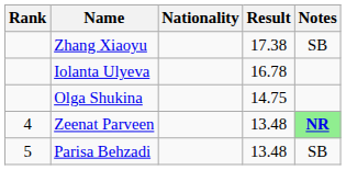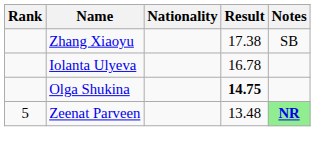 <table class="wikitable sortable" style="text-align:center;font-size:95%">
 <tr>
 <th>Rank</th>
 <th>Name</th>
 <th>Nationality</th>
 <th>Result</th>
 <th>Notes</th>
 </tr>
 <tr>
 <td></td>
 <td style="text-align:left;"><a href='#'>Zhang Xiaoyu</a></td>
 <td style="text-align:left;"></td>
 <td>17.38</td>
 <td>SB</td>
 </tr>
 <tr>
 <td></td>
 <td style="text-align:left;"><a href='#'>Iolanta Ulyeva</a></td>
 <td style="text-align:left;"></td>
 <td>16.78</td>
 <td></td>
 </tr>
 <tr>
 <td></td>
 <td style="text-align:left;"><a href='#'>Olga Shukina</a></td>
 <td style="text-align:left;"></td>
-<td>14.75</td>
+<td><strong>14.75</strong></td>
 <td></td>
 </tr>
 <tr>
-<td>4</td>
+<td>5</td>
 <td style="text-align:left;"><a href='#'>Zeenat Parveen</a></td>
 <td style="text-align:left;"></td>
 <td>13.48</td>
 <td style="background: lightgreen;"><strong><a href='#'>NR</a></strong></td>
 </tr>
-<tr>
-<td>5</td>
-<td style="text-align:left;"><a href='#'>Parisa Behzadi</a></td>
-<td style="text-align:left;"></td>
-<td>13.48</td>
-<td>SB</td>
-</tr>
 </table>
